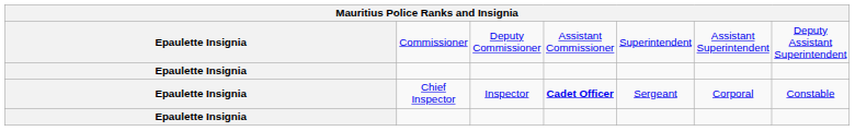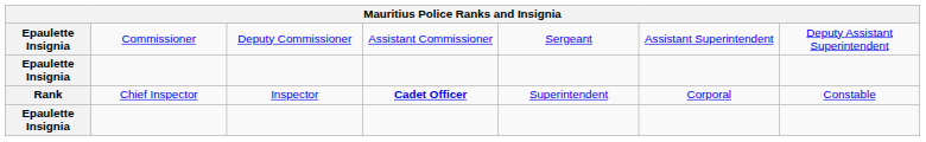 <table class="wikitable" width=100% style="text-align: center;">
 <tr>
 <th colspan=7>Mauritius Police Ranks and Insignia</th>
 </tr>
 <tr>
 <th>Epaulette Insignia</th>
 <td Width=8%><a href='#'>Commissioner</a></td>
 <td Width=8%><a href='#'>Deputy Commissioner</a></td>
 <td Width=8%><a href='#'>Assistant Commissioner</a></td>
-<td Width=8%><a href='#'>Superintendent</a></td>
+<td Width=8%><a href='#'>Sergeant</a></td>
 <td Width=8%><a href='#'>Assistant Superintendent</a></td>
 <td Width=8%><a href='#'>Deputy Assistant Superintendent</a></td>
 </tr>
 <tr>
 <th>Epaulette Insignia</th>
 <td></td>
 <td></td>
 <td></td>
 <td></td>
 <td></td>
 <td></td>
 </tr>
 <tr>
-<th>Epaulette Insignia</th>
+<th Width=4%>Rank</th>
 <td Width=8%><a href='#'>Chief Inspector</a></td>
 <td Width=8%><a href='#'>Inspector</a></td>
 <td Width=8%><strong><a href='#'>Cadet Officer</a></strong></td>
-<td Width=8%><a href='#'>Sergeant</a></td>
+<td Width=8%><a href='#'>Superintendent</a></td>
 <td Width=8%><a href='#'>Corporal</a></td>
 <td Width=8%><a href='#'>Constable</a></td>
 </tr>
 <tr>
 <th>Epaulette Insignia</th>
 <td></td>
 <td></td>
 <td></td>
 <td></td>
 <td></td>
 <td></td>
 </tr>
 </table>
